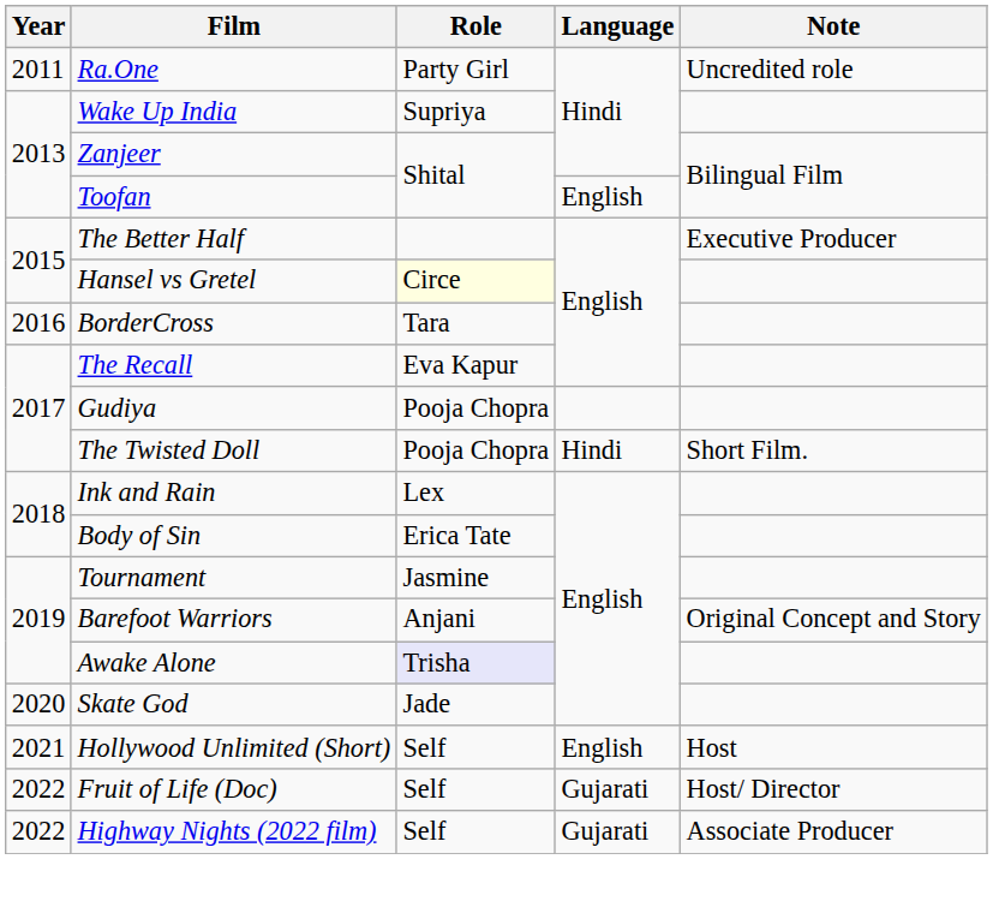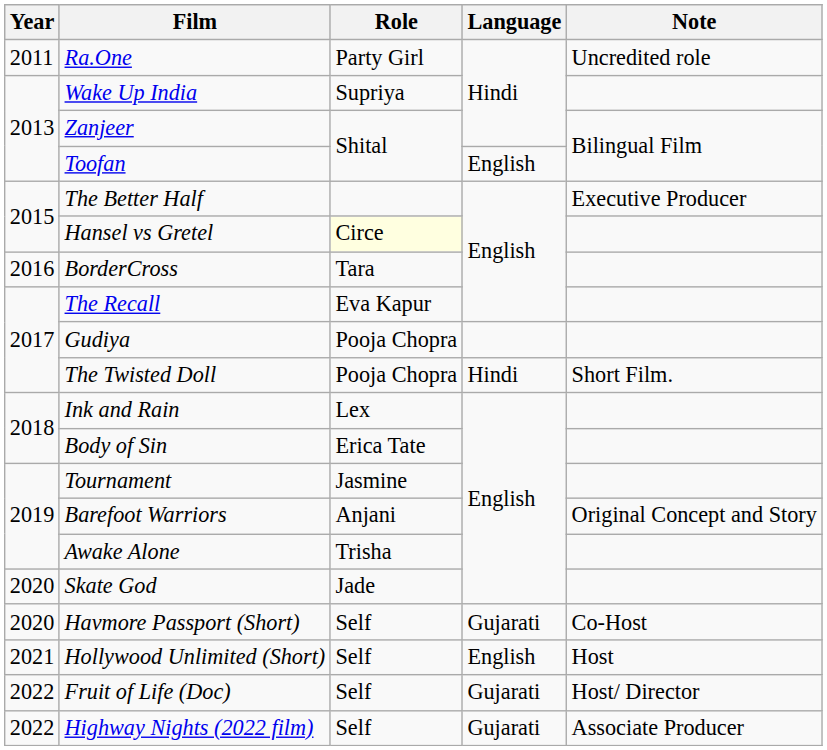 <table class="wikitable sortable">
 <tr style="background:#ccc; text-align:center;">
 <th>Year</th>
 <th>Film</th>
 <th>Role</th>
 <th>Language</th>
 <th>Note</th>
 </tr>
 <tr>
 <td>2011</td>
 <td><em><a href='#'>Ra.One</a></em></td>
 <td>Party Girl</td>
 <td rowspan=3>Hindi</td>
 <td>Uncredited role</td>
 </tr>
 <tr>
 <td rowspan=3>2013</td>
 <td><em><a href='#'>Wake Up India</a></em></td>
 <td>Supriya</td>
 <td></td>
 </tr>
 <tr>
 <td><em><a href='#'>Zanjeer</a></em></td>
 <td rowspan=2>Shital</td>
 <td rowspan=2>Bilingual Film</td>
 </tr>
 <tr>
 <td><em><a href='#'>Toofan</a></em></td>
 <td>English</td>
 </tr>
 <tr>
 <td rowspan=2>2015</td>
 <td><em>The Better Half</em></td>
 <td></td>
 <td rowspan=4>English</td>
 <td>Executive Producer</td>
 </tr>
 <tr>
 <td><em>Hansel vs Gretel</em></td>
 <td style="background: lightyellow;">Circe</td>
 <td></td>
 </tr>
 <tr>
 <td>2016</td>
 <td><em>BorderCross</em></td>
 <td>Tara</td>
 <td></td>
 </tr>
 <tr>
 <td rowspan=3>2017</td>
 <td><em><a href='#'>The Recall</a></em></td>
 <td>Eva Kapur</td>
 <td></td>
 </tr>
 <tr>
 <td><em>Gudiya</em></td>
 <td>Pooja Chopra</td>
 <td></td>
 <td></td>
 </tr>
 <tr>
 <td><em>The Twisted Doll</em></td>
 <td>Pooja Chopra</td>
 <td>Hindi</td>
 <td>Short Film.</td>
 </tr>
 <tr>
 <td rowspan=2>2018</td>
 <td><em>Ink and Rain</em></td>
 <td>Lex</td>
 <td rowspan=6>English</td>
 <td></td>
 </tr>
 <tr>
 <td><em>Body of Sin</em></td>
 <td>Erica Tate</td>
 <td></td>
 </tr>
 <tr>
 <td rowspan=3>2019</td>
 <td><em>Tournament</em></td>
 <td>Jasmine</td>
 <td></td>
 </tr>
 <tr>
 <td><em> Barefoot Warriors </em></td>
 <td>Anjani</td>
 <td>Original Concept and Story</td>
 </tr>
 <tr>
 <td><em> Awake Alone</em></td>
-<td style="background: lavender;">Trisha</td>
+<td>Trisha</td>
 <td></td>
 </tr>
 <tr>
 <td>2020</td>
 <td><em>Skate God</em></td>
 <td>Jade</td>
 <td></td>
+</tr>
+<tr>
+<td>2020</td>
+<td><em>Havmore Passport  (Short)</em></td>
+<td>Self</td>
+<td>Gujarati</td>
+<td>Co-Host</td>
 </tr>
 <tr>
 <td>2021</td>
 <td><em>Hollywood Unlimited (Short)</em></td>
 <td>Self</td>
 <td>English</td>
 <td>Host</td>
 </tr>
 <tr>
 <td>2022</td>
 <td><em>Fruit of Life (Doc)</em></td>
 <td>Self</td>
 <td>Gujarati</td>
 <td>Host/ Director</td>
 </tr>
 <tr>
 <td>2022</td>
 <td><em><a href='#'>Highway Nights (2022 film)</a></em></td>
 <td>Self</td>
 <td>Gujarati</td>
 <td>Associate Producer</td>
 </tr>
 </table>
